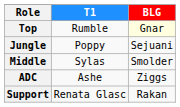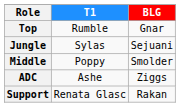 <table class="wikitable plainrowheaders" style="text-align:center;margin:0">
 <tr>
 </tr>
 <tr>
 <th>Role</th>
 <th style="background:DodgerBlue; color:white;">T1</th>
 <th style="background:Red; color:white;">BLG</th>
 </tr>
 <tr>
 <th scope=row style="text-align:center">Top</th>
 <td>Rumble</td>
-<td style="background: lightyellow;">Gnar</td>
+<td>Gnar</td>
 </tr>
 <tr>
 <th scope=row style="text-align:center">Jungle</th>
-<td>Poppy</td>
+<td>Sylas</td>
 <td>Sejuani</td>
 </tr>
 <tr>
 <th scope=row style="text-align:center">Middle</th>
-<td>Sylas</td>
+<td>Poppy</td>
 <td>Smolder</td>
 </tr>
 <tr>
 <th scope=row style="text-align:center">ADC</th>
 <td>Ashe</td>
 <td>Ziggs</td>
 </tr>
 <tr>
 <th scope=row style="text-align:center">Support</th>
 <td>Renata Glasc</td>
 <td>Rakan</td>
 </tr>
 </table>
